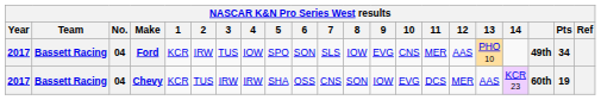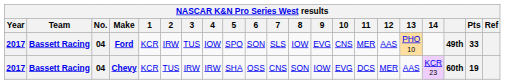 <table class="wikitable" style="text-align:center; font-size:75%">
 <tr>
 <th colspan=23><a href='#'>NASCAR K&N Pro Series West</a> results</th>
 </tr>
 <tr>
 <th>Year</th>
 <th>Team</th>
 <th>No.</th>
 <th>Make</th>
 <th>1</th>
 <th>2</th>
 <th>3</th>
 <th>4</th>
 <th>5</th>
 <th>6</th>
 <th>7</th>
 <th>8</th>
 <th>9</th>
 <th>10</th>
 <th>11</th>
 <th>12</th>
 <th>13</th>
 <th>14</th>
 <th></th>
 <th>Pts</th>
 <th>Ref</th>
 </tr>
 <tr>
 <th><a href='#'>2017</a></th>
 <th><a href='#'>Bassett Racing</a></th>
 <th>04</th>
 <th><a href='#'>Ford</a></th>
 <td><a href='#'>KCR</a></td>
 <td><a href='#'>IRW</a></td>
 <td><a href='#'>TUS</a></td>
 <td><a href='#'>IOW</a></td>
 <td><a href='#'>SPO</a></td>
 <td><a href='#'>SON</a></td>
 <td><a href='#'>SLS</a></td>
 <td><a href='#'>IOW</a></td>
 <td><a href='#'>EVG</a></td>
 <td><a href='#'>CNS</a></td>
 <td><a href='#'>MER</a></td>
 <td><a href='#'>AAS</a></td>
 <td style="background:#FFDF9F;"><a href='#'>PHO</a><br><small>10</small></td>
 <td></td>
 <th>49th</th>
-<th>34</th>
+<th>33</th>
 <th></th>
 </tr>
 <tr>
 <th><a href='#'>2017</a></th>
 <th><a href='#'>Bassett Racing</a></th>
 <th>04</th>
 <th><a href='#'>Chevy</a></th>
 <td><a href='#'>KCR</a></td>
 <td><a href='#'>TUS</a></td>
 <td><a href='#'>IRW</a></td>
 <td><a href='#'>IRW</a></td>
 <td><a href='#'>SHA</a></td>
 <td><a href='#'>OSS</a></td>
 <td><a href='#'>CNS</a></td>
 <td><a href='#'>SON</a></td>
 <td><a href='#'>IOW</a></td>
 <td><a href='#'>EVG</a></td>
 <td><a href='#'>DCS</a></td>
 <td><a href='#'>MER</a></td>
 <td><a href='#'>AAS</a></td>
 <td style="background:#EFCFFF;"><a href='#'>KCR</a><br><small>23</small></td>
 <th>60th</th>
 <th>19</th>
 <th></th>
 </tr>
 </table>
